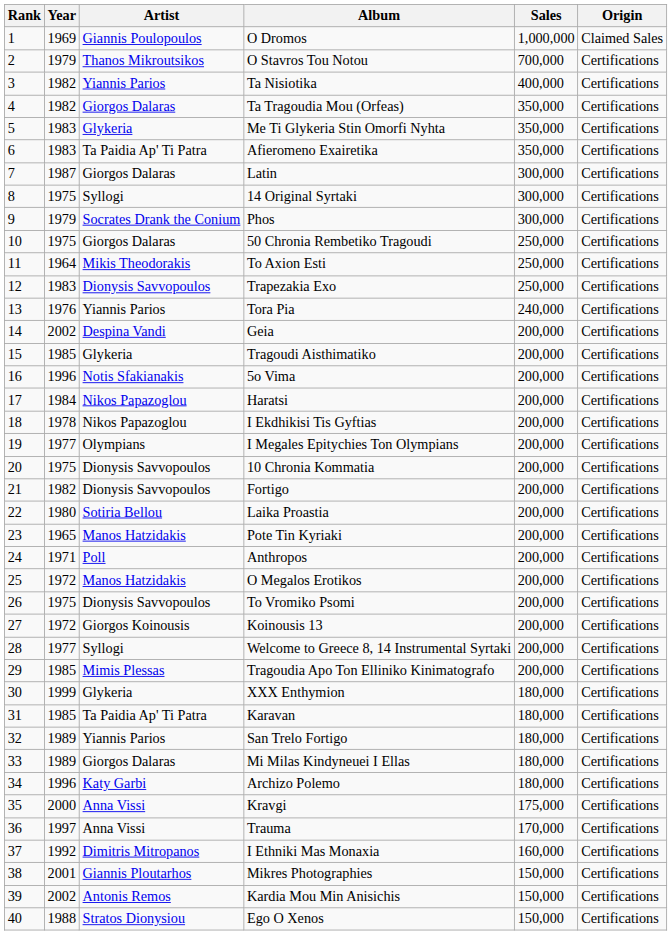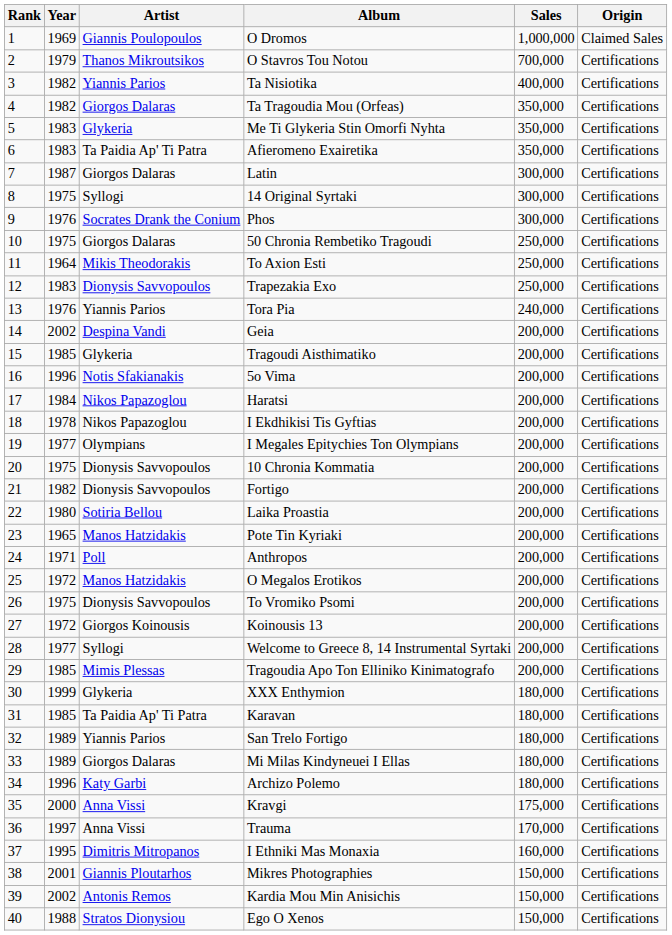 <table class="wikitable">
 <tr>
 <th>Rank</th>
 <th>Year</th>
 <th>Artist</th>
 <th>Album</th>
 <th>Sales</th>
 <th>Origin</th>
 </tr>
 <tr>
 <td>1</td>
 <td>1969</td>
 <td><a href='#'>Giannis Poulopoulos</a></td>
 <td>O Dromos</td>
 <td>1,000,000</td>
 <td>Claimed Sales</td>
 </tr>
 <tr>
 <td>2</td>
 <td>1979</td>
 <td><a href='#'>Thanos Mikroutsikos</a></td>
 <td>O Stavros Tou Notou</td>
 <td>700,000</td>
 <td>Certifications</td>
 </tr>
 <tr>
 <td>3</td>
 <td>1982</td>
 <td><a href='#'>Yiannis Parios</a></td>
 <td>Ta Nisiotika</td>
 <td>400,000</td>
 <td>Certifications</td>
 </tr>
 <tr>
 <td>4</td>
 <td>1982</td>
 <td><a href='#'>Giorgos Dalaras</a></td>
 <td>Ta Tragoudia Mou (Orfeas)</td>
 <td>350,000</td>
 <td>Certifications</td>
 </tr>
 <tr>
 <td>5</td>
 <td>1983</td>
 <td><a href='#'>Glykeria</a></td>
 <td>Me Ti Glykeria Stin Omorfi Nyhta</td>
 <td>350,000</td>
 <td>Certifications</td>
 </tr>
 <tr>
 <td>6</td>
 <td>1983</td>
 <td>Ta Paidia Ap' Ti Patra</td>
 <td>Afieromeno Exairetika</td>
 <td>350,000</td>
 <td>Certifications</td>
 </tr>
 <tr>
 <td>7</td>
 <td>1987</td>
 <td>Giorgos Dalaras</td>
 <td>Latin</td>
 <td>300,000</td>
 <td>Certifications</td>
 </tr>
 <tr>
 <td>8</td>
 <td>1975</td>
 <td>Syllogi</td>
 <td>14 Original Syrtaki</td>
 <td>300,000</td>
 <td>Certifications</td>
 </tr>
 <tr>
 <td>9</td>
-<td>1979</td>
+<td>1976</td>
 <td><a href='#'>Socrates Drank the Conium</a></td>
 <td>Phos</td>
 <td>300,000</td>
 <td>Certifications</td>
 </tr>
 <tr>
 <td>10</td>
 <td>1975</td>
 <td>Giorgos Dalaras</td>
 <td>50 Chronia Rembetiko Tragoudi</td>
 <td>250,000</td>
 <td>Certifications</td>
 </tr>
 <tr>
 <td>11</td>
 <td>1964</td>
 <td><a href='#'>Mikis Theodorakis</a></td>
 <td>To Axion Esti</td>
 <td>250,000</td>
 <td>Certifications</td>
 </tr>
 <tr>
 <td>12</td>
 <td>1983</td>
 <td><a href='#'>Dionysis Savvopoulos</a></td>
 <td>Trapezakia Exo</td>
 <td>250,000</td>
 <td>Certifications</td>
 </tr>
 <tr>
 <td>13</td>
 <td>1976</td>
 <td>Yiannis Parios</td>
 <td>Tora Pia</td>
 <td>240,000</td>
 <td>Certifications</td>
 </tr>
 <tr>
 <td>14</td>
 <td>2002</td>
 <td><a href='#'>Despina Vandi</a></td>
 <td>Geia</td>
 <td>200,000</td>
 <td>Certifications</td>
 </tr>
 <tr>
 <td>15</td>
 <td>1985</td>
 <td>Glykeria</td>
 <td>Tragoudi Aisthimatiko</td>
 <td>200,000</td>
 <td>Certifications</td>
 </tr>
 <tr>
 <td>16</td>
 <td>1996</td>
 <td><a href='#'>Notis Sfakianakis</a></td>
 <td>5o Vima</td>
 <td>200,000</td>
 <td>Certifications</td>
 </tr>
 <tr>
 <td>17</td>
 <td>1984</td>
 <td><a href='#'>Nikos Papazoglou</a></td>
 <td>Haratsi</td>
 <td>200,000</td>
 <td>Certifications</td>
 </tr>
 <tr>
 <td>18</td>
 <td>1978</td>
 <td>Nikos Papazoglou</td>
 <td>I Ekdhikisi Tis Gyftias</td>
 <td>200,000</td>
 <td>Certifications</td>
 </tr>
 <tr>
 <td>19</td>
 <td>1977</td>
 <td>Olympians</td>
 <td>I Megales Epitychies Ton Olympians</td>
 <td>200,000</td>
 <td>Certifications</td>
 </tr>
 <tr>
 <td>20</td>
 <td>1975</td>
 <td>Dionysis Savvopoulos</td>
 <td>10 Chronia Kommatia</td>
 <td>200,000</td>
 <td>Certifications</td>
 </tr>
 <tr>
 <td>21</td>
 <td>1982</td>
 <td>Dionysis Savvopoulos</td>
 <td>Fortigo</td>
 <td>200,000</td>
 <td>Certifications</td>
 </tr>
 <tr>
 <td>22</td>
 <td>1980</td>
 <td><a href='#'>Sotiria Bellou</a></td>
 <td>Laika Proastia</td>
 <td>200,000</td>
 <td>Certifications</td>
 </tr>
 <tr>
 <td>23</td>
 <td>1965</td>
 <td><a href='#'>Manos Hatzidakis</a></td>
 <td>Pote Tin Kyriaki</td>
 <td>200,000</td>
 <td>Certifications</td>
 </tr>
 <tr>
 <td>24</td>
 <td>1971</td>
 <td><a href='#'>Poll</a></td>
 <td>Anthropos</td>
 <td>200,000</td>
 <td>Certifications</td>
 </tr>
 <tr>
 <td>25</td>
 <td>1972</td>
 <td><a href='#'>Manos Hatzidakis</a></td>
 <td>O Megalos Erotikos</td>
 <td>200,000</td>
 <td>Certifications</td>
 </tr>
 <tr>
 <td>26</td>
 <td>1975</td>
 <td>Dionysis Savvopoulos</td>
 <td>To Vromiko Psomi</td>
 <td>200,000</td>
 <td>Certifications</td>
 </tr>
 <tr>
 <td>27</td>
 <td>1972</td>
 <td>Giorgos Koinousis</td>
 <td>Koinousis 13</td>
 <td>200,000</td>
 <td>Certifications</td>
 </tr>
 <tr>
 <td>28</td>
 <td>1977</td>
 <td>Syllogi</td>
 <td>Welcome to Greece 8, 14 Instrumental Syrtaki</td>
 <td>200,000</td>
 <td>Certifications</td>
 </tr>
 <tr>
 <td>29</td>
 <td>1985</td>
 <td><a href='#'>Mimis Plessas</a></td>
 <td>Tragoudia Apo Ton Elliniko Kinimatografo</td>
 <td>200,000</td>
 <td>Certifications</td>
 </tr>
 <tr>
 <td>30</td>
 <td>1999</td>
 <td>Glykeria</td>
 <td>XXX Enthymion</td>
 <td>180,000</td>
 <td>Certifications</td>
 </tr>
 <tr>
 <td>31</td>
 <td>1985</td>
 <td>Ta Paidia Ap' Ti Patra</td>
 <td>Karavan</td>
 <td>180,000</td>
 <td>Certifications</td>
 </tr>
 <tr>
 <td>32</td>
 <td>1989</td>
 <td>Yiannis Parios</td>
 <td>San Trelo Fortigo</td>
 <td>180,000</td>
 <td>Certifications</td>
 </tr>
 <tr>
 <td>33</td>
 <td>1989</td>
 <td>Giorgos Dalaras</td>
 <td>Mi Milas Kindyneuei I Ellas</td>
 <td>180,000</td>
 <td>Certifications</td>
 </tr>
 <tr>
 <td>34</td>
 <td>1996</td>
 <td><a href='#'>Katy Garbi</a></td>
 <td>Archizo Polemo</td>
 <td>180,000</td>
 <td>Certifications</td>
 </tr>
 <tr>
 <td>35</td>
 <td>2000</td>
 <td><a href='#'>Anna Vissi</a></td>
 <td>Kravgi</td>
 <td>175,000</td>
 <td>Certifications</td>
 </tr>
 <tr>
 <td>36</td>
 <td>1997</td>
 <td>Anna Vissi</td>
 <td>Trauma</td>
 <td>170,000</td>
 <td>Certifications</td>
 </tr>
 <tr>
 <td>37</td>
-<td>1992</td>
+<td>1995</td>
 <td><a href='#'>Dimitris Mitropanos</a></td>
 <td>I Ethniki Mas Monaxia</td>
 <td>160,000</td>
 <td>Certifications</td>
 </tr>
 <tr>
 <td>38</td>
 <td>2001</td>
 <td><a href='#'>Giannis Ploutarhos</a></td>
 <td>Mikres Photographies</td>
 <td>150,000</td>
 <td>Certifications</td>
 </tr>
 <tr>
 <td>39</td>
 <td>2002</td>
 <td><a href='#'>Antonis Remos</a></td>
 <td>Kardia Mou Min Anisichis</td>
 <td>150,000</td>
 <td>Certifications</td>
 </tr>
 <tr>
 <td>40</td>
 <td>1988</td>
 <td><a href='#'>Stratos Dionysiou</a></td>
 <td>Ego O Xenos</td>
 <td>150,000</td>
 <td>Certifications</td>
 </tr>
 </table>
